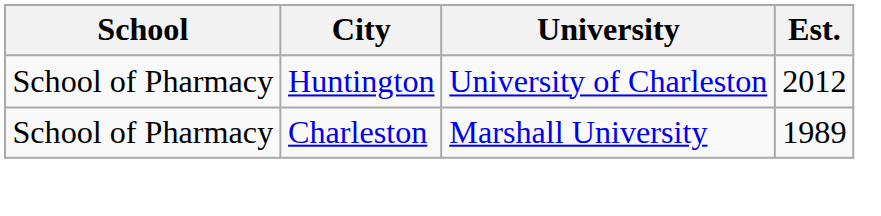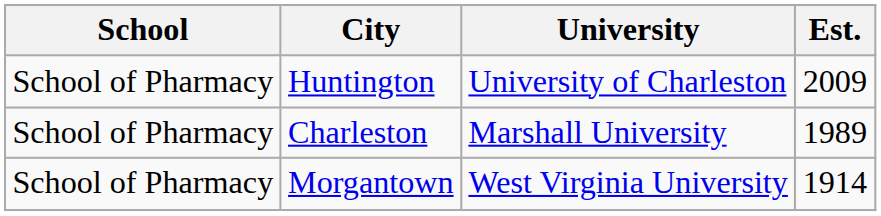 <table class="wikitable sortable">
 <tr>
 <th scope="col">School</th>
 <th scope="col">City</th>
 <th scope="col">University</th>
 <th scope="col">Est.</th>
 </tr>
 <tr>
 <td>School of Pharmacy</td>
 <td><a href='#'>Huntington</a></td>
 <td><a href='#'>University of Charleston</a></td>
-<td>2012</td>
+<td>2009</td>
 </tr>
 <tr>
 <td>School of Pharmacy</td>
 <td><a href='#'>Charleston</a></td>
 <td><a href='#'>Marshall University</a></td>
 <td>1989</td>
 </tr>
+<tr>
+<td>School of Pharmacy</td>
+<td><a href='#'>Morgantown</a></td>
+<td><a href='#'>West Virginia University</a></td>
+<td>1914</td>
+</tr>
 </table>
